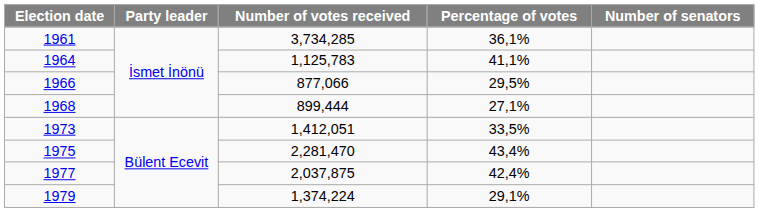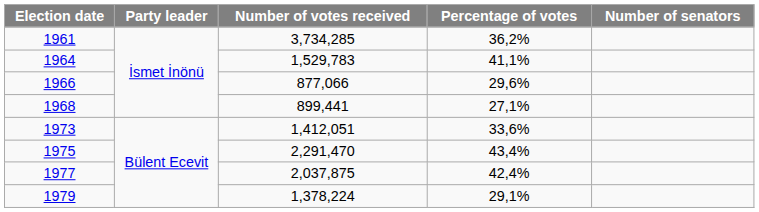 <table class="wikitable" style="font-size:0.906em; width:60%; text-align:center;">
 <tr>
 <th style="background:gray; color:white; text-align:center;">Election date</th>
 <th style="background:gray; color:white; text-align:center;">Party leader</th>
 <th style="background:gray; color:white; text-align:center;">Number of votes received</th>
 <th style="background:gray; color:white; text-align:center;">Percentage of votes</th>
 <th style="background:gray; color:white; text-align:center;">Number of senators</th>
 </tr>
 <tr>
 <td><a href='#'>1961</a></td>
 <td rowspan="4"><a href='#'>İsmet İnönü</a></td>
 <td>3,734,285</td>
-<td>36,1%</td>
+<td>36,2%</td>
 <td></td>
 </tr>
 <tr>
 <td><a href='#'>1964</a></td>
-<td>1,125,783</td>
+<td>1,529,783</td>
 <td>41,1%</td>
 <td></td>
 </tr>
 <tr>
 <td><a href='#'>1966</a></td>
 <td>877,066</td>
-<td>29,5%</td>
+<td>29,6%</td>
 <td></td>
 </tr>
 <tr>
 <td><a href='#'>1968</a></td>
-<td>899,444</td>
+<td>899,441</td>
 <td>27,1%</td>
 <td></td>
 </tr>
 <tr>
 <td><a href='#'>1973</a></td>
 <td rowspan="4"><a href='#'>Bülent Ecevit</a></td>
 <td>1,412,051</td>
-<td>33,5%</td>
+<td>33,6%</td>
 <td></td>
 </tr>
 <tr>
 <td><a href='#'>1975</a></td>
-<td>2,281,470</td>
+<td>2,291,470</td>
 <td>43,4%</td>
 <td></td>
 </tr>
 <tr>
 <td><a href='#'>1977</a></td>
 <td>2,037,875</td>
 <td>42,4%</td>
 <td></td>
 </tr>
 <tr>
 <td><a href='#'>1979</a></td>
-<td>1,374,224</td>
+<td>1,378,224</td>
 <td>29,1%</td>
 <td></td>
 </tr>
 </table>
